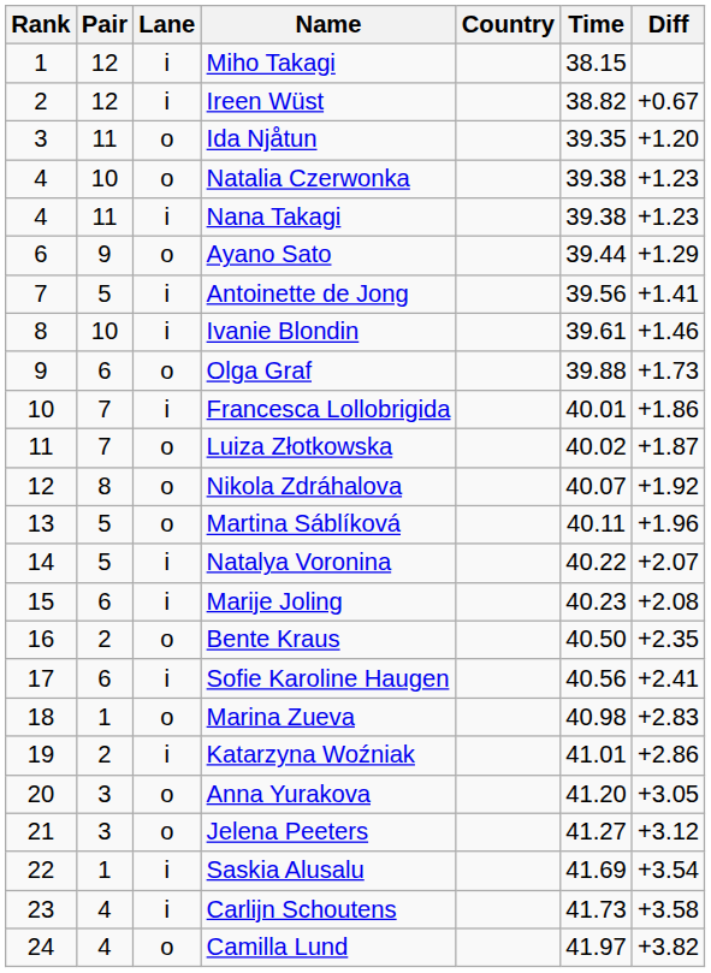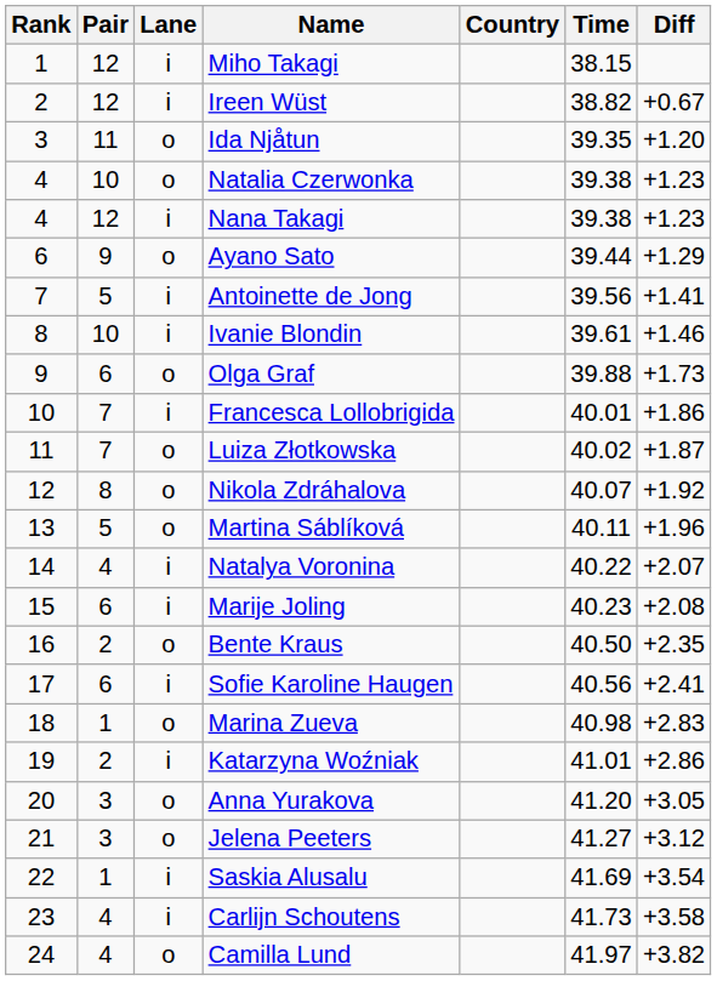 <table class="wikitable sortable" style="text-align:center">
 <tr>
 <th>Rank</th>
 <th>Pair</th>
 <th>Lane</th>
 <th>Name</th>
 <th>Country</th>
 <th>Time</th>
 <th>Diff</th>
 </tr>
 <tr>
 <td>1</td>
 <td>12</td>
 <td>i</td>
 <td align=left><a href='#'>Miho Takagi</a></td>
 <td align=left></td>
 <td>38.15</td>
 <td></td>
 </tr>
 <tr>
 <td>2</td>
 <td>12</td>
 <td>i</td>
 <td align=left><a href='#'>Ireen Wüst</a></td>
 <td align=left></td>
 <td>38.82</td>
 <td>+0.67</td>
 </tr>
 <tr>
 <td>3</td>
 <td>11</td>
 <td>o</td>
 <td align=left><a href='#'>Ida Njåtun</a></td>
 <td align=left></td>
 <td>39.35</td>
 <td>+1.20</td>
 </tr>
 <tr>
 <td>4</td>
 <td>10</td>
 <td>o</td>
 <td align=left><a href='#'>Natalia Czerwonka</a></td>
 <td align=left></td>
 <td>39.38</td>
 <td>+1.23</td>
 </tr>
 <tr>
 <td>4</td>
-<td>11</td>
+<td>12</td>
 <td>i</td>
 <td align=left><a href='#'>Nana Takagi</a></td>
 <td align=left></td>
 <td>39.38</td>
 <td>+1.23</td>
 </tr>
 <tr>
 <td>6</td>
 <td>9</td>
 <td>o</td>
 <td align=left><a href='#'>Ayano Sato</a></td>
 <td align=left></td>
 <td>39.44</td>
 <td>+1.29</td>
 </tr>
 <tr>
 <td>7</td>
 <td>5</td>
 <td>i</td>
 <td align=left><a href='#'>Antoinette de Jong</a></td>
 <td align=left></td>
 <td>39.56</td>
 <td>+1.41</td>
 </tr>
 <tr>
 <td>8</td>
 <td>10</td>
 <td>i</td>
 <td align=left><a href='#'>Ivanie Blondin</a></td>
 <td align=left></td>
 <td>39.61</td>
 <td>+1.46</td>
 </tr>
 <tr>
 <td>9</td>
 <td>6</td>
 <td>o</td>
 <td align=left><a href='#'>Olga Graf</a></td>
 <td align=left></td>
 <td>39.88</td>
 <td>+1.73</td>
 </tr>
 <tr>
 <td>10</td>
 <td>7</td>
 <td>i</td>
 <td align=left><a href='#'>Francesca Lollobrigida</a></td>
 <td align=left></td>
 <td>40.01</td>
 <td>+1.86</td>
 </tr>
 <tr>
 <td>11</td>
 <td>7</td>
 <td>o</td>
 <td align=left><a href='#'>Luiza Złotkowska</a></td>
 <td align=left></td>
 <td>40.02</td>
 <td>+1.87</td>
 </tr>
 <tr>
 <td>12</td>
 <td>8</td>
 <td>o</td>
 <td align=left><a href='#'>Nikola Zdráhalova</a></td>
 <td align=left></td>
 <td>40.07</td>
 <td>+1.92</td>
 </tr>
 <tr>
 <td>13</td>
 <td>5</td>
 <td>o</td>
 <td align=left><a href='#'>Martina Sáblíková</a></td>
 <td align=left></td>
 <td>40.11</td>
 <td>+1.96</td>
 </tr>
 <tr>
 <td>14</td>
-<td>5</td>
+<td>4</td>
 <td>i</td>
 <td align=left><a href='#'>Natalya Voronina</a></td>
 <td align=left></td>
 <td>40.22</td>
 <td>+2.07</td>
 </tr>
 <tr>
 <td>15</td>
 <td>6</td>
 <td>i</td>
 <td align=left><a href='#'>Marije Joling</a></td>
 <td align=left></td>
 <td>40.23</td>
 <td>+2.08</td>
 </tr>
 <tr>
 <td>16</td>
 <td>2</td>
 <td>o</td>
 <td align=left><a href='#'>Bente Kraus</a></td>
 <td align=left></td>
 <td>40.50</td>
 <td>+2.35</td>
 </tr>
 <tr>
 <td>17</td>
 <td>6</td>
 <td>i</td>
 <td align=left><a href='#'>Sofie Karoline Haugen</a></td>
 <td align=left></td>
 <td>40.56</td>
 <td>+2.41</td>
 </tr>
 <tr>
 <td>18</td>
 <td>1</td>
 <td>o</td>
 <td align=left><a href='#'>Marina Zueva</a></td>
 <td align=left></td>
 <td>40.98</td>
 <td>+2.83</td>
 </tr>
 <tr>
 <td>19</td>
 <td>2</td>
 <td>i</td>
 <td align=left><a href='#'>Katarzyna Woźniak</a></td>
 <td align=left></td>
 <td>41.01</td>
 <td>+2.86</td>
 </tr>
 <tr>
 <td>20</td>
 <td>3</td>
 <td>o</td>
 <td align=left><a href='#'>Anna Yurakova</a></td>
 <td align=left></td>
 <td>41.20</td>
 <td>+3.05</td>
 </tr>
 <tr>
 <td>21</td>
 <td>3</td>
 <td>o</td>
 <td align=left><a href='#'>Jelena Peeters</a></td>
 <td align=left></td>
 <td>41.27</td>
 <td>+3.12</td>
 </tr>
 <tr>
 <td>22</td>
 <td>1</td>
 <td>i</td>
 <td align=left><a href='#'>Saskia Alusalu</a></td>
 <td align=left></td>
 <td>41.69</td>
 <td>+3.54</td>
 </tr>
 <tr>
 <td>23</td>
 <td>4</td>
 <td>i</td>
 <td align=left><a href='#'>Carlijn Schoutens</a></td>
 <td align=left></td>
 <td>41.73</td>
 <td>+3.58</td>
 </tr>
 <tr>
 <td>24</td>
 <td>4</td>
 <td>o</td>
 <td align=left><a href='#'>Camilla Lund</a></td>
 <td align=left></td>
 <td>41.97</td>
 <td>+3.82</td>
 </tr>
 </table>
